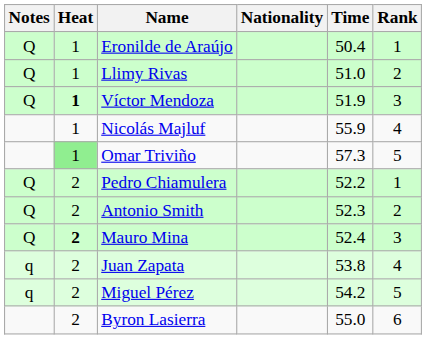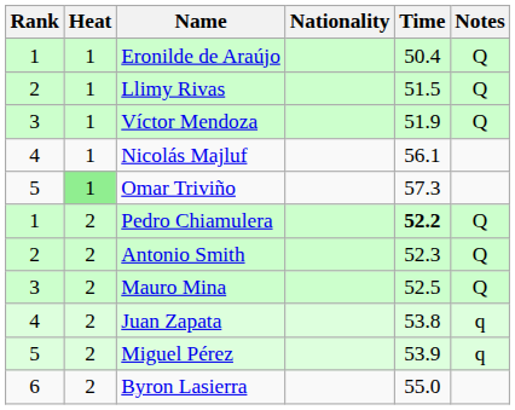 <table class="wikitable sortable" style="text-align:center">
 <tr>
-<th>Notes</th>
+<th>Rank</th>
 <th>Heat</th>
 <th>Name</th>
 <th>Nationality</th>
 <th>Time</th>
-<th>Rank</th>
+<th>Notes</th>
 </tr>
 <tr bgcolor=ccffcc>
-<td>Q</td>
+<td>1</td>
 <td>1</td>
 <td align=left><a href='#'>Eronilde de Araújo</a></td>
 <td align=left></td>
 <td>50.4</td>
-<td>1</td>
+<td>Q</td>
 </tr>
 <tr bgcolor=ccffcc>
-<td>Q</td>
+<td>2</td>
 <td>1</td>
 <td align=left><a href='#'>Llimy Rivas</a></td>
 <td align=left></td>
-<td>51.0</td>
-<td>2</td>
+<td>51.5</td>
+<td>Q</td>
 </tr>
 <tr bgcolor=ccffcc>
-<td>Q</td>
-<td><strong>1</strong></td>
+<td>3</td>
+<td>1</td>
 <td align=left><a href='#'>Víctor Mendoza</a></td>
 <td align=left></td>
 <td>51.9</td>
-<td>3</td>
+<td>Q</td>
 </tr>
 <tr>
-<td></td>
+<td>4</td>
 <td>1</td>
 <td align=left><a href='#'>Nicolás Majluf</a></td>
 <td align=left></td>
-<td>55.9</td>
-<td>4</td>
+<td>56.1</td>
+<td></td>
 </tr>
 <tr>
-<td></td>
+<td>5</td>
 <td style="background: lightgreen;">1</td>
 <td align=left><a href='#'>Omar Triviño</a></td>
 <td align=left></td>
 <td>57.3</td>
-<td>5</td>
+<td></td>
 </tr>
 <tr bgcolor=ccffcc>
-<td>Q</td>
+<td>1</td>
 <td>2</td>
 <td align=left><a href='#'>Pedro Chiamulera</a></td>
 <td align=left></td>
-<td>52.2</td>
-<td>1</td>
+<td><strong>52.2</strong></td>
+<td>Q</td>
 </tr>
 <tr bgcolor=ccffcc>
-<td>Q</td>
+<td>2</td>
 <td>2</td>
 <td align=left><a href='#'>Antonio Smith</a></td>
 <td align=left></td>
 <td>52.3</td>
-<td>2</td>
+<td>Q</td>
 </tr>
 <tr bgcolor=ccffcc>
-<td>Q</td>
-<td><strong>2</strong></td>
+<td>3</td>
+<td>2</td>
 <td align=left><a href='#'>Mauro Mina</a></td>
 <td align=left></td>
-<td>52.4</td>
-<td>3</td>
+<td>52.5</td>
+<td>Q</td>
 </tr>
 <tr bgcolor=ddffdd>
-<td>q</td>
+<td>4</td>
 <td>2</td>
 <td align=left><a href='#'>Juan Zapata</a></td>
 <td align=left></td>
 <td>53.8</td>
-<td>4</td>
+<td>q</td>
 </tr>
 <tr bgcolor=ddffdd>
-<td>q</td>
+<td>5</td>
 <td>2</td>
 <td align=left><a href='#'>Miguel Pérez</a></td>
 <td align=left></td>
-<td>54.2</td>
-<td>5</td>
+<td>53.9</td>
+<td>q</td>
 </tr>
 <tr>
-<td></td>
+<td>6</td>
 <td>2</td>
 <td align=left><a href='#'>Byron Lasierra</a></td>
 <td align=left></td>
 <td>55.0</td>
-<td>6</td>
+<td></td>
 </tr>
 </table>
